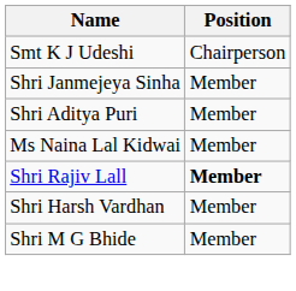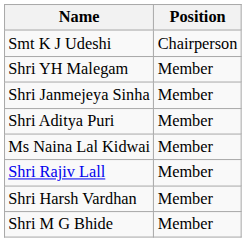 <table class="wikitable">
 <tr>
 <th>Name</th>
 <th>Position</th>
 </tr>
 <tr>
 <td>Smt K J Udeshi</td>
 <td>Chairperson</td>
+</tr>
+<tr>
+<td>Shri YH Malegam</td>
+<td>Member</td>
 </tr>
 <tr>
 <td>Shri Janmejeya Sinha</td>
 <td>Member</td>
 </tr>
 <tr>
 <td>Shri Aditya Puri</td>
 <td>Member</td>
 </tr>
 <tr>
 <td>Ms Naina Lal Kidwai</td>
 <td>Member</td>
 </tr>
 <tr>
 <td><a href='#'>Shri Rajiv Lall</a></td>
-<td><strong>Member</strong></td>
+<td>Member</td>
 </tr>
 <tr>
 <td>Shri Harsh Vardhan</td>
 <td>Member</td>
 </tr>
 <tr>
 <td>Shri M G Bhide</td>
 <td>Member</td>
 </tr>
 </table>
